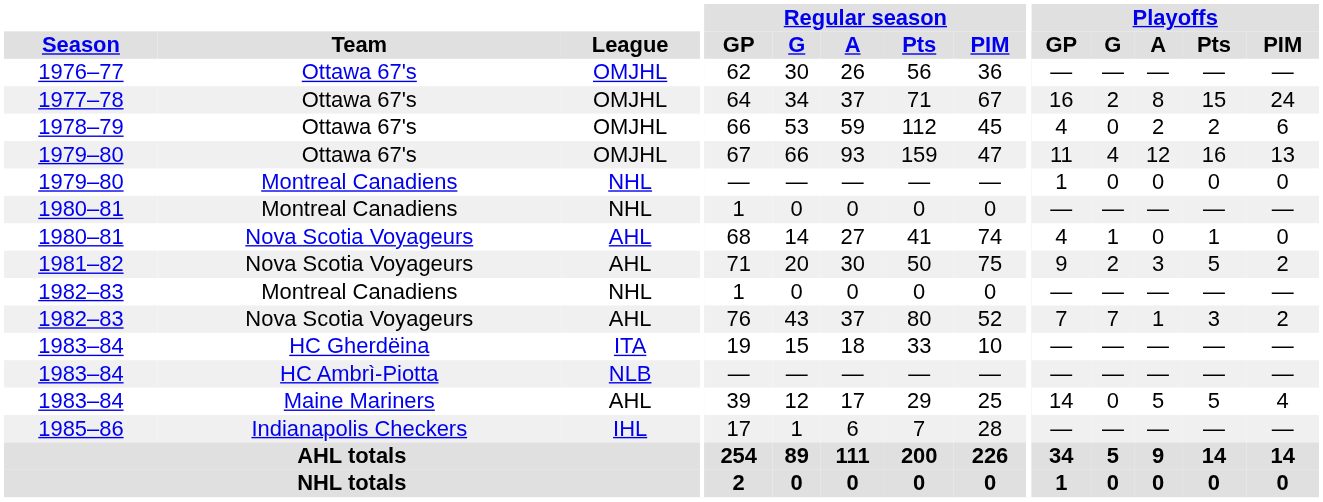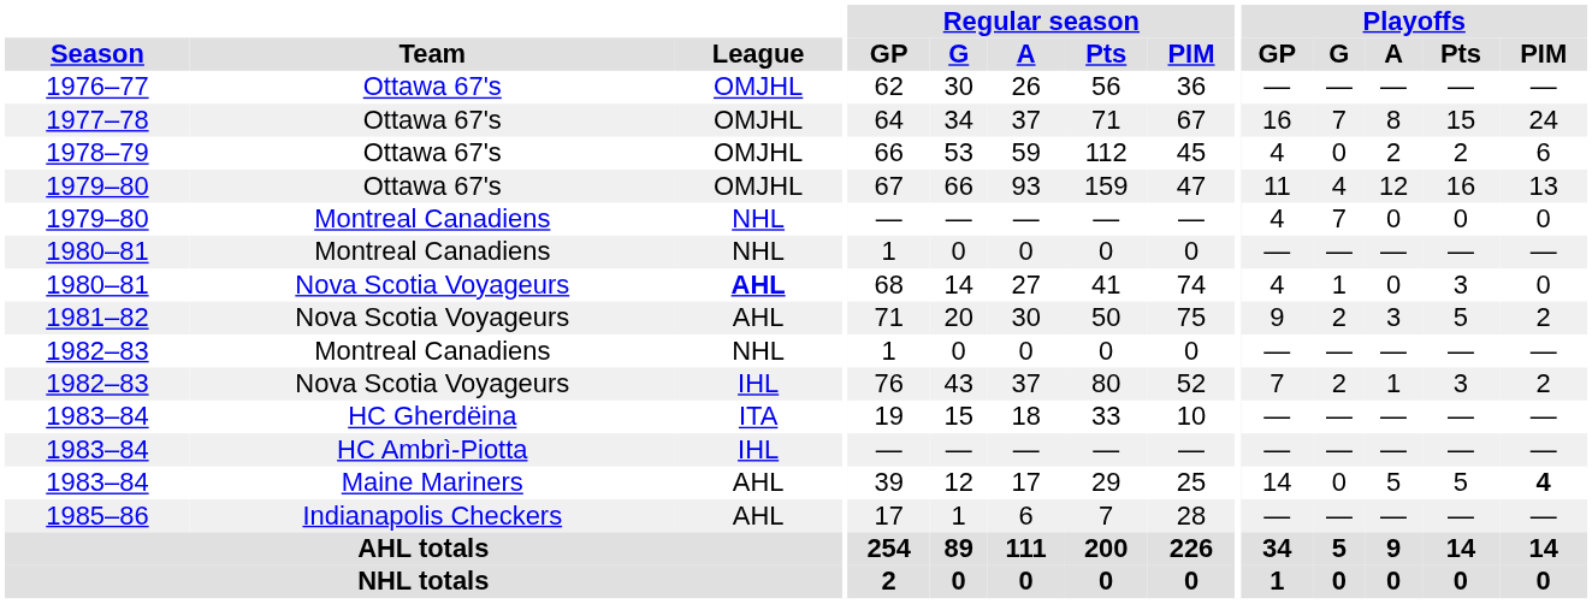 <table border="0" cellpadding="1" cellspacing="0" style="text-align:center; width:60em">
 <tr bgcolor="#e0e0e0">
 <th colspan="3" bgcolor="#ffffff"></th>
 <th rowspan="100" bgcolor="#ffffff"></th>
 <th colspan="5"><a href='#'>Regular season</a></th>
 <th rowspan="100" bgcolor="#ffffff"></th>
 <th colspan="5"><a href='#'>Playoffs</a></th>
 </tr>
 <tr bgcolor="#e0e0e0">
 <th><a href='#'>Season</a></th>
 <th>Team</th>
 <th>League</th>
 <th>GP</th>
 <th><a href='#'>G</a></th>
 <th><a href='#'>A</a></th>
 <th><a href='#'>Pts</a></th>
 <th><a href='#'>PIM</a></th>
 <th>GP</th>
 <th>G</th>
 <th>A</th>
 <th>Pts</th>
 <th>PIM</th>
 </tr>
 <tr>
 <td><a href='#'>1976–77</a></td>
 <td><a href='#'>Ottawa 67's</a></td>
 <td><a href='#'>OMJHL</a></td>
 <td>62</td>
 <td>30</td>
 <td>26</td>
 <td>56</td>
 <td>36</td>
 <td>—</td>
 <td>—</td>
 <td>—</td>
 <td>—</td>
 <td>—</td>
 </tr>
 <tr bgcolor="#f0f0f0">
 <td><a href='#'>1977–78</a></td>
 <td>Ottawa 67's</td>
 <td>OMJHL</td>
 <td>64</td>
 <td>34</td>
 <td>37</td>
 <td>71</td>
 <td>67</td>
 <td>16</td>
-<td>2</td>
+<td>7</td>
 <td>8</td>
 <td>15</td>
 <td>24</td>
 </tr>
 <tr>
 <td><a href='#'>1978–79</a></td>
 <td>Ottawa 67's</td>
 <td>OMJHL</td>
 <td>66</td>
 <td>53</td>
 <td>59</td>
 <td>112</td>
 <td>45</td>
 <td>4</td>
 <td>0</td>
 <td>2</td>
 <td>2</td>
 <td>6</td>
 </tr>
 <tr bgcolor="#f0f0f0">
 <td><a href='#'>1979–80</a></td>
 <td>Ottawa 67's</td>
 <td>OMJHL</td>
 <td>67</td>
 <td>66</td>
 <td>93</td>
 <td>159</td>
 <td>47</td>
 <td>11</td>
 <td>4</td>
 <td>12</td>
 <td>16</td>
 <td>13</td>
 </tr>
 <tr>
 <td><a href='#'>1979–80</a></td>
 <td><a href='#'>Montreal Canadiens</a></td>
 <td><a href='#'>NHL</a></td>
 <td>—</td>
 <td>—</td>
 <td>—</td>
 <td>—</td>
 <td>—</td>
-<td>1</td>
-<td>0</td>
+<td>4</td>
+<td>7</td>
 <td>0</td>
 <td>0</td>
 <td>0</td>
 </tr>
 <tr bgcolor="#f0f0f0">
 <td><a href='#'>1980–81</a></td>
 <td>Montreal Canadiens</td>
 <td>NHL</td>
 <td>1</td>
 <td>0</td>
 <td>0</td>
 <td>0</td>
 <td>0</td>
 <td>—</td>
 <td>—</td>
 <td>—</td>
 <td>—</td>
 <td>—</td>
 </tr>
 <tr>
 <td><a href='#'>1980–81</a></td>
 <td><a href='#'>Nova Scotia Voyageurs</a></td>
-<td><a href='#'>AHL</a></td>
+<td><strong><a href='#'>AHL</a></strong></td>
 <td>68</td>
 <td>14</td>
 <td>27</td>
 <td>41</td>
 <td>74</td>
 <td>4</td>
 <td>1</td>
 <td>0</td>
-<td>1</td>
+<td>3</td>
 <td>0</td>
 </tr>
 <tr bgcolor="#f0f0f0">
 <td><a href='#'>1981–82</a></td>
 <td>Nova Scotia Voyageurs</td>
 <td>AHL</td>
 <td>71</td>
 <td>20</td>
 <td>30</td>
 <td>50</td>
 <td>75</td>
 <td>9</td>
 <td>2</td>
 <td>3</td>
 <td>5</td>
 <td>2</td>
 </tr>
 <tr>
 <td><a href='#'>1982–83</a></td>
 <td>Montreal Canadiens</td>
 <td>NHL</td>
 <td>1</td>
 <td>0</td>
 <td>0</td>
 <td>0</td>
 <td>0</td>
 <td>—</td>
 <td>—</td>
 <td>—</td>
 <td>—</td>
 <td>—</td>
 </tr>
 <tr bgcolor="#f0f0f0">
 <td><a href='#'>1982–83</a></td>
 <td>Nova Scotia Voyageurs</td>
-<td>AHL</td>
+<td><a href='#'>IHL</a></td>
 <td>76</td>
 <td>43</td>
 <td>37</td>
 <td>80</td>
 <td>52</td>
 <td>7</td>
-<td>7</td>
+<td>2</td>
 <td>1</td>
 <td>3</td>
 <td>2</td>
 </tr>
 <tr>
 <td><a href='#'>1983–84</a></td>
 <td><a href='#'>HC Gherdëina</a></td>
 <td><a href='#'>ITA</a></td>
 <td>19</td>
 <td>15</td>
 <td>18</td>
 <td>33</td>
 <td>10</td>
 <td>—</td>
 <td>—</td>
 <td>—</td>
 <td>—</td>
 <td>—</td>
 </tr>
 <tr bgcolor="#f0f0f0">
 <td><a href='#'>1983–84</a></td>
 <td><a href='#'>HC Ambrì-Piotta</a></td>
-<td><a href='#'>NLB</a></td>
+<td><a href='#'>IHL</a></td>
 <td>—</td>
 <td>—</td>
 <td>—</td>
 <td>—</td>
 <td>—</td>
 <td>—</td>
 <td>—</td>
 <td>—</td>
 <td>—</td>
 <td>—</td>
 </tr>
 <tr>
 <td><a href='#'>1983–84</a></td>
 <td><a href='#'>Maine Mariners</a></td>
 <td>AHL</td>
 <td>39</td>
 <td>12</td>
 <td>17</td>
 <td>29</td>
 <td>25</td>
 <td>14</td>
 <td>0</td>
 <td>5</td>
 <td>5</td>
-<td>4</td>
+<td><strong>4</strong></td>
 </tr>
 <tr bgcolor="#f0f0f0">
 <td><a href='#'>1985–86</a></td>
 <td><a href='#'>Indianapolis Checkers</a></td>
-<td><a href='#'>IHL</a></td>
+<td>AHL</td>
 <td>17</td>
 <td>1</td>
 <td>6</td>
 <td>7</td>
 <td>28</td>
 <td>—</td>
 <td>—</td>
 <td>—</td>
 <td>—</td>
 <td>—</td>
 </tr>
 <tr bgcolor="#e0e0e0">
 <th colspan="3">AHL totals</th>
 <th>254</th>
 <th>89</th>
 <th>111</th>
 <th>200</th>
 <th>226</th>
 <th>34</th>
 <th>5</th>
 <th>9</th>
 <th>14</th>
 <th>14</th>
 </tr>
 <tr bgcolor="#e0e0e0">
 <th colspan="3">NHL totals</th>
 <th>2</th>
 <th>0</th>
 <th>0</th>
 <th>0</th>
 <th>0</th>
 <th>1</th>
 <th>0</th>
 <th>0</th>
 <th>0</th>
 <th>0</th>
 </tr>
 </table>
